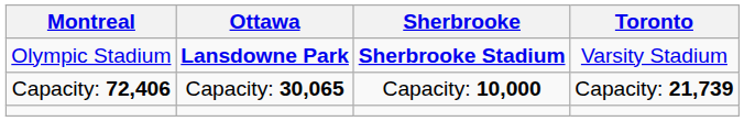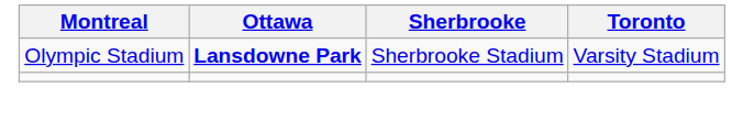 <table class="wikitable" style="margin:1em auto; text-align:center">
 <tr>
 <th><a href='#'>Montreal</a></th>
 <th><a href='#'>Ottawa</a></th>
 <th><a href='#'>Sherbrooke</a></th>
 <th><a href='#'>Toronto</a></th>
 </tr>
 <tr>
 <td><a href='#'>Olympic Stadium</a></td>
 <td><strong><a href='#'>Lansdowne Park</a></strong></td>
-<td><strong><a href='#'>Sherbrooke Stadium</a></strong></td>
+<td><a href='#'>Sherbrooke Stadium</a></td>
 <td><a href='#'>Varsity Stadium</a></td>
-</tr>
-<tr>
-<td>Capacity: <strong>72,406</strong></td>
-<td>Capacity: <strong>30,065</strong></td>
-<td>Capacity: <strong>10,000</strong></td>
-<td>Capacity: <strong>21,739</strong></td>
 </tr>
 <tr>
 <td></td>
 <td></td>
 <td></td>
 <td></td>
 </tr>
 </table>
